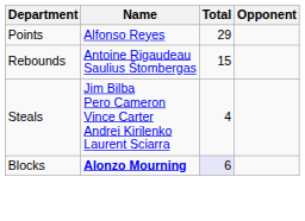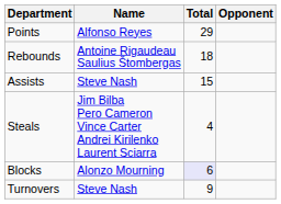 <table class=wikitable>
 <tr>
 <th>Department</th>
 <th>Name</th>
 <th>Total</th>
 <th>Opponent</th>
 </tr>
 <tr>
 <td>Points</td>
 <td> <a href='#'>Alfonso Reyes</a></td>
 <td align=right>29</td>
 <td><br></td>
 </tr>
 <tr>
 <td>Rebounds</td>
 <td> <a href='#'>Antoine Rigaudeau</a><br> <a href='#'>Saulius Štombergas</a></td>
+<td align=right>18</td>
+<td></td>
+</tr>
+<tr>
+<td>Assists</td>
+<td> <a href='#'>Steve Nash</a></td>
 <td align=right>15</td>
 <td></td>
 </tr>
 <tr>
 <td>Steals</td>
 <td> <a href='#'>Jim Bilba</a><br> <a href='#'>Pero Cameron</a><br> <a href='#'>Vince Carter</a><br> <a href='#'>Andrei Kirilenko</a><br> <a href='#'>Laurent Sciarra</a></td>
 <td align=right>4</td>
 <td><br><br><br><br></td>
 </tr>
 <tr>
 <td>Blocks</td>
-<td><strong> <a href='#'>Alonzo Mourning</a></strong></td>
+<td> <a href='#'>Alonzo Mourning</a></td>
 <td align=right style="background: lavender;">6</td>
 <td></td>
 </tr>
+<tr>
+<td>Turnovers</td>
+<td> <a href='#'>Steve Nash</a></td>
+<td align=right>9</td>
+<td></td>
+</tr>
 </table>
